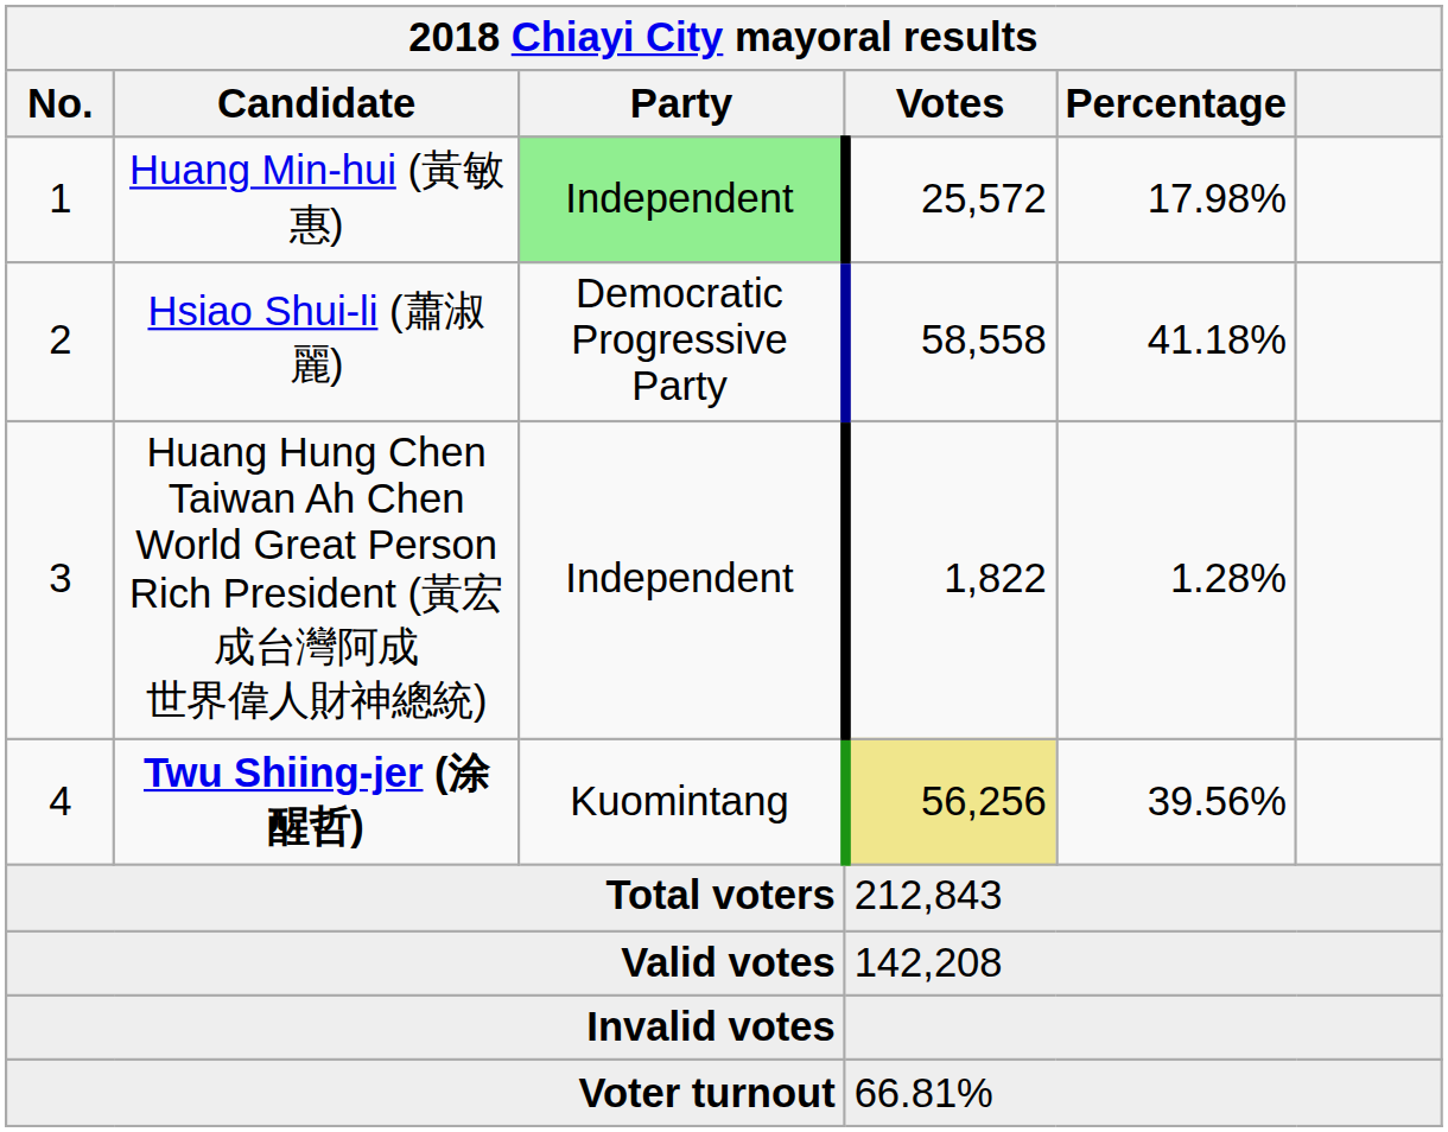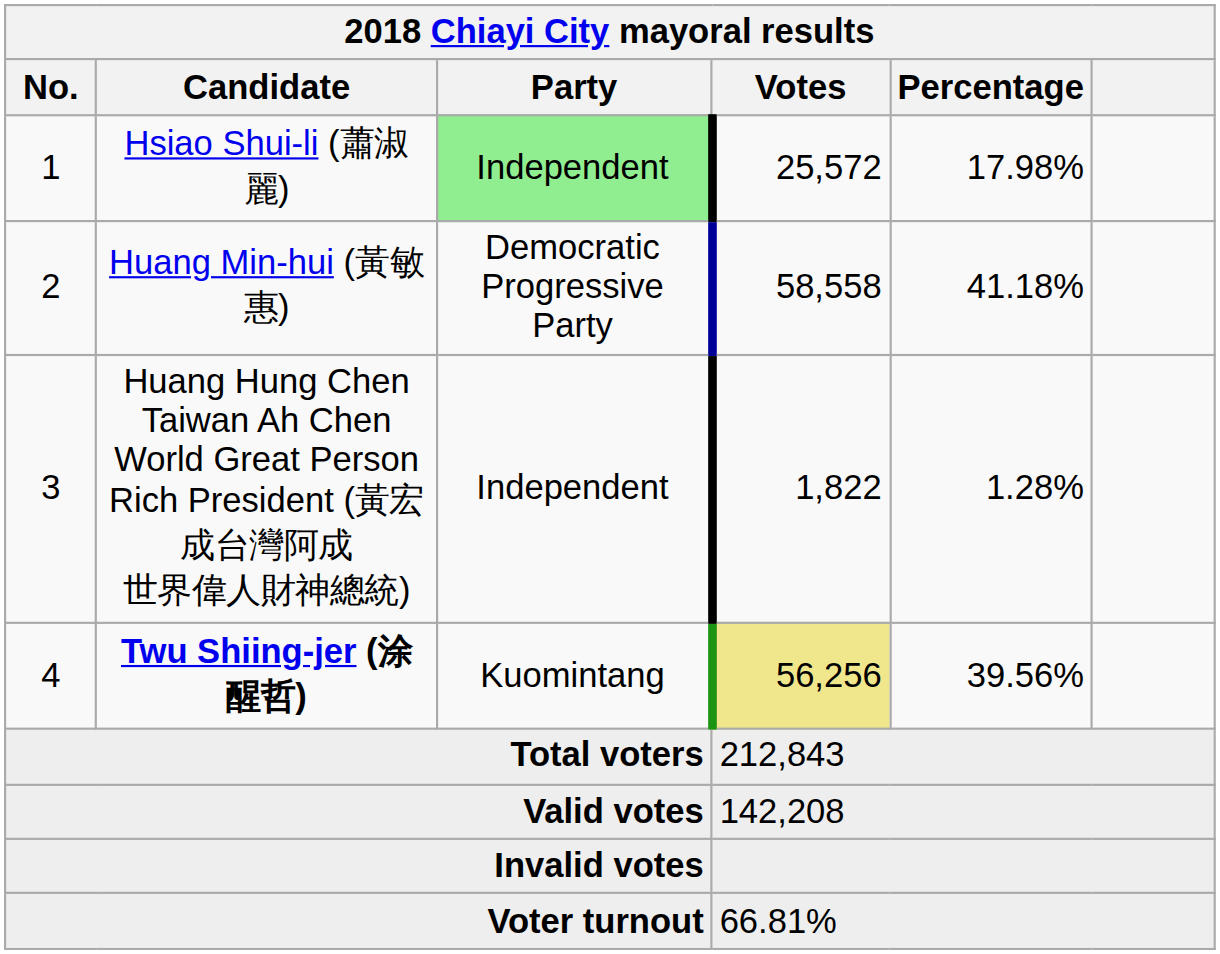 <table class="wikitable collapsible" style="text-align:center">
 <tr>
 <th colspan="6">2018 <a href='#'>Chiayi City</a> mayoral results</th>
 </tr>
 <tr>
 <th width=35>No.</th>
 <th width=150>Candidate</th>
 <th width=120>Party</th>
 <th width=75>Votes</th>
 <th width=75>Percentage</th>
 <th width=49></th>
 </tr>
 <tr>
 <td>1</td>
-<td><a href='#'>Huang Min-hui</a> (黃敏惠)</td>
+<td><a href='#'>Hsiao Shui-li</a> (蕭淑麗)</td>
 <td style="background: lightgreen;"> Independent</td>
 <td style="border-left:4px solid #000000;" align="right">25,572</td>
 <td align="right">17.98%</td>
 <td align="center"></td>
 </tr>
 <tr>
 <td>2</td>
-<td><a href='#'>Hsiao Shui-li</a> (蕭淑麗)</td>
+<td><a href='#'>Huang Min-hui</a> (黃敏惠)</td>
 <td> Democratic Progressive Party</td>
 <td style="border-left:4px solid #000099;" align="right">58,558</td>
 <td align="right">41.18%</td>
 <td align="center"></td>
 </tr>
 <tr>
 <td>3</td>
 <td>Huang Hung Chen Taiwan Ah Chen World Great Person Rich President (黃宏成台灣阿成<br>世界偉人財神總統)</td>
 <td> Independent</td>
 <td style="border-left:4px solid #000000;" align="right">1,822</td>
 <td align="right">1.28%</td>
 <td align="center"></td>
 </tr>
 <tr>
 <td>4</td>
 <td><strong><a href='#'>Twu Shiing-jer</a> (涂醒哲)</strong></td>
 <td> Kuomintang</td>
 <td style="background: khaki; border-left:4px solid #1B9413;" align="right">56,256</td>
 <td align="right">39.56%</td>
 <td align="center"></td>
 </tr>
 <tr bgcolor=EEEEEE>
 <td colspan="3" align="right"><strong>Total voters</strong></td>
 <td colspan="3" align="left">212,843</td>
 </tr>
 <tr bgcolor=EEEEEE>
 <td colspan="3" align="right"><strong>Valid votes</strong></td>
 <td colspan="3" align="left">142,208</td>
 </tr>
 <tr bgcolor=EEEEEE>
 <td colspan="3" align="right"><strong>Invalid votes</strong></td>
 <td colspan="3" align="left"></td>
 </tr>
 <tr bgcolor=EEEEEE>
 <td colspan="3" align="right"><strong>Voter turnout</strong></td>
 <td colspan="3" align="left">66.81%</td>
 </tr>
 </table>
